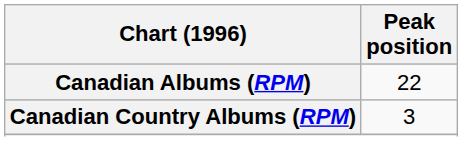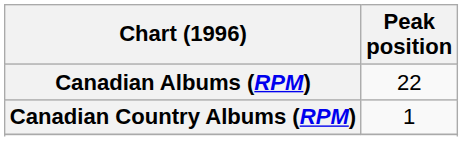 <table class="wikitable sortable plainrowheaders" style="text-align:center">
 <tr>
 <th scope="col">Chart (1996)</th>
 <th scope="col">Peak<br> position</th>
 </tr>
 <tr>
 <th scope="row">Canadian Albums (<em><a href='#'>RPM</a></em>)</th>
 <td>22</td>
 </tr>
 <tr>
 <th scope="row">Canadian Country Albums (<em><a href='#'>RPM</a></em>)</th>
-<td>3</td>
+<td>1</td>
 </tr>
 <tr>
 </tr>
 <tr>
 </tr>
 <tr>
 </tr>
 </table>
